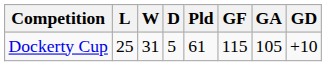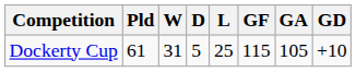 <table class="wikitable">
 <tr>
 <th>Competition</th>
-<th>L</th>
+<th>Pld</th>
 <th>W</th>
 <th>D</th>
-<th>Pld</th>
+<th>L</th>
 <th>GF</th>
 <th>GA</th>
 <th>GD</th>
 </tr>
 <tr>
 <td><a href='#'>Dockerty Cup</a></td>
-<td>25</td>
+<td>61</td>
 <td>31</td>
 <td>5</td>
-<td>61</td>
+<td>25</td>
 <td>115</td>
 <td>105</td>
 <td>+10</td>
 </tr>
 </table>
